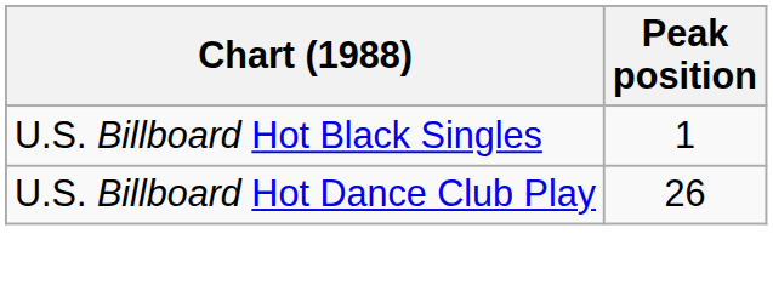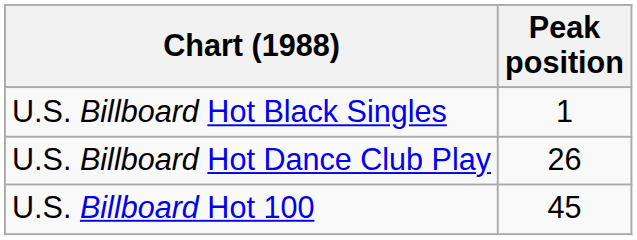 <table class="wikitable">
 <tr>
 <th>Chart (1988)</th>
 <th>Peak<br>position</th>
 </tr>
 <tr>
 <td>U.S. <em>Billboard</em> <a href='#'>Hot Black Singles</a></td>
 <td align="center">1</td>
 </tr>
 <tr>
 <td>U.S. <em>Billboard</em> <a href='#'>Hot Dance Club Play</a></td>
 <td align="center">26</td>
 </tr>
+<tr>
+<td>U.S. <a href='#'><em>Billboard</em> Hot 100</a></td>
+<td align="center">45</td>
+</tr>
 </table>
